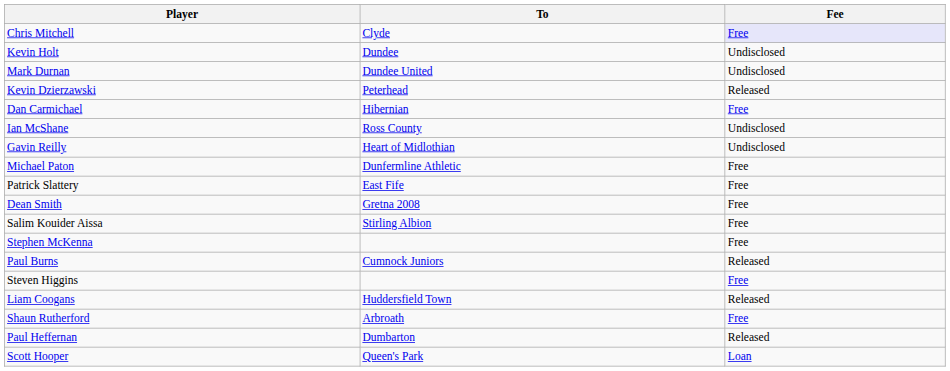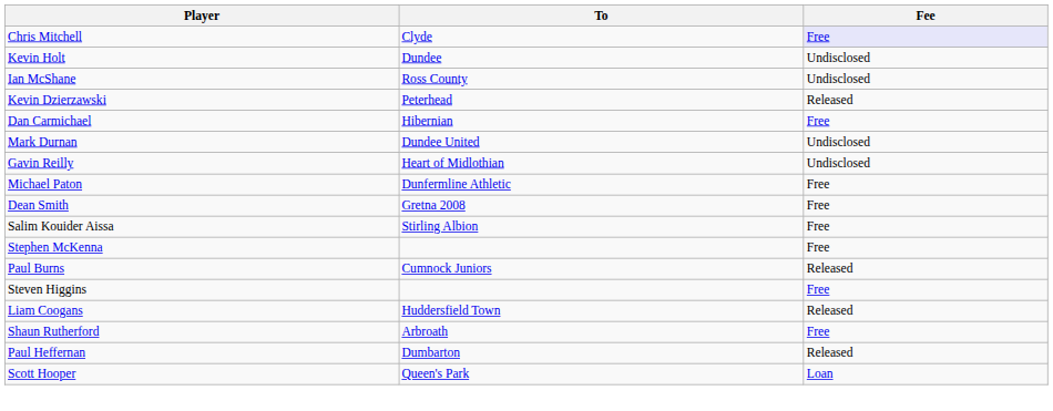 <table class="wikitable" style="text-align:center; font-size:95%;width:98%; text-align:left">
 <tr>
 <th>Player</th>
 <th>To</th>
 <th>Fee</th>
 </tr>
 <tr>
 <td> <a href='#'>Chris Mitchell</a></td>
 <td> <a href='#'>Clyde</a></td>
 <td style="background: lavender;"><a href='#'>Free</a></td>
 </tr>
 <tr>
 <td> <a href='#'>Kevin Holt</a></td>
 <td> <a href='#'>Dundee</a></td>
 <td>Undisclosed</td>
 </tr>
 <tr>
-<td> <a href='#'>Mark Durnan</a></td>
-<td> <a href='#'>Dundee United</a></td>
+<td> <a href='#'>Ian McShane</a></td>
+<td> <a href='#'>Ross County</a></td>
 <td>Undisclosed</td>
 </tr>
 <tr>
 <td> <a href='#'>Kevin Dzierzawski</a></td>
 <td> <a href='#'>Peterhead</a></td>
 <td>Released</td>
 </tr>
 <tr>
 <td> <a href='#'>Dan Carmichael</a></td>
 <td> <a href='#'>Hibernian</a></td>
 <td><a href='#'>Free</a></td>
 </tr>
 <tr>
-<td> <a href='#'>Ian McShane</a></td>
-<td> <a href='#'>Ross County</a></td>
+<td> <a href='#'>Mark Durnan</a></td>
+<td> <a href='#'>Dundee United</a></td>
 <td>Undisclosed</td>
 </tr>
 <tr>
 <td> <a href='#'>Gavin Reilly</a></td>
 <td> <a href='#'>Heart of Midlothian</a></td>
 <td>Undisclosed</td>
 </tr>
 <tr>
 <td> <a href='#'>Michael Paton</a></td>
 <td> <a href='#'>Dunfermline Athletic</a></td>
-<td>Free</td>
-</tr>
-<tr>
-<td> Patrick Slattery</td>
-<td> <a href='#'>East Fife</a></td>
 <td>Free</td>
 </tr>
 <tr>
 <td> <a href='#'>Dean Smith</a></td>
 <td> <a href='#'>Gretna 2008</a></td>
 <td>Free</td>
 </tr>
 <tr>
 <td> Salim Kouider Aissa</td>
 <td> <a href='#'>Stirling Albion</a></td>
 <td>Free</td>
 </tr>
 <tr>
 <td> <a href='#'>Stephen McKenna</a></td>
 <td></td>
 <td>Free</td>
 </tr>
 <tr>
 <td> <a href='#'>Paul Burns</a></td>
 <td> <a href='#'>Cumnock Juniors</a></td>
 <td>Released</td>
 </tr>
 <tr>
 <td> Steven Higgins</td>
 <td></td>
 <td><a href='#'>Free</a></td>
 </tr>
 <tr>
 <td> <a href='#'>Liam Coogans</a></td>
 <td> <a href='#'>Huddersfield Town</a></td>
 <td>Released</td>
 </tr>
 <tr>
 <td> <a href='#'>Shaun Rutherford</a></td>
 <td> <a href='#'>Arbroath</a></td>
 <td><a href='#'>Free</a></td>
 </tr>
 <tr>
 <td> <a href='#'>Paul Heffernan</a></td>
 <td> <a href='#'>Dumbarton</a></td>
 <td>Released</td>
 </tr>
 <tr>
 <td> <a href='#'>Scott Hooper</a></td>
 <td> <a href='#'>Queen's Park</a></td>
 <td><a href='#'>Loan</a></td>
 </tr>
 </table>
